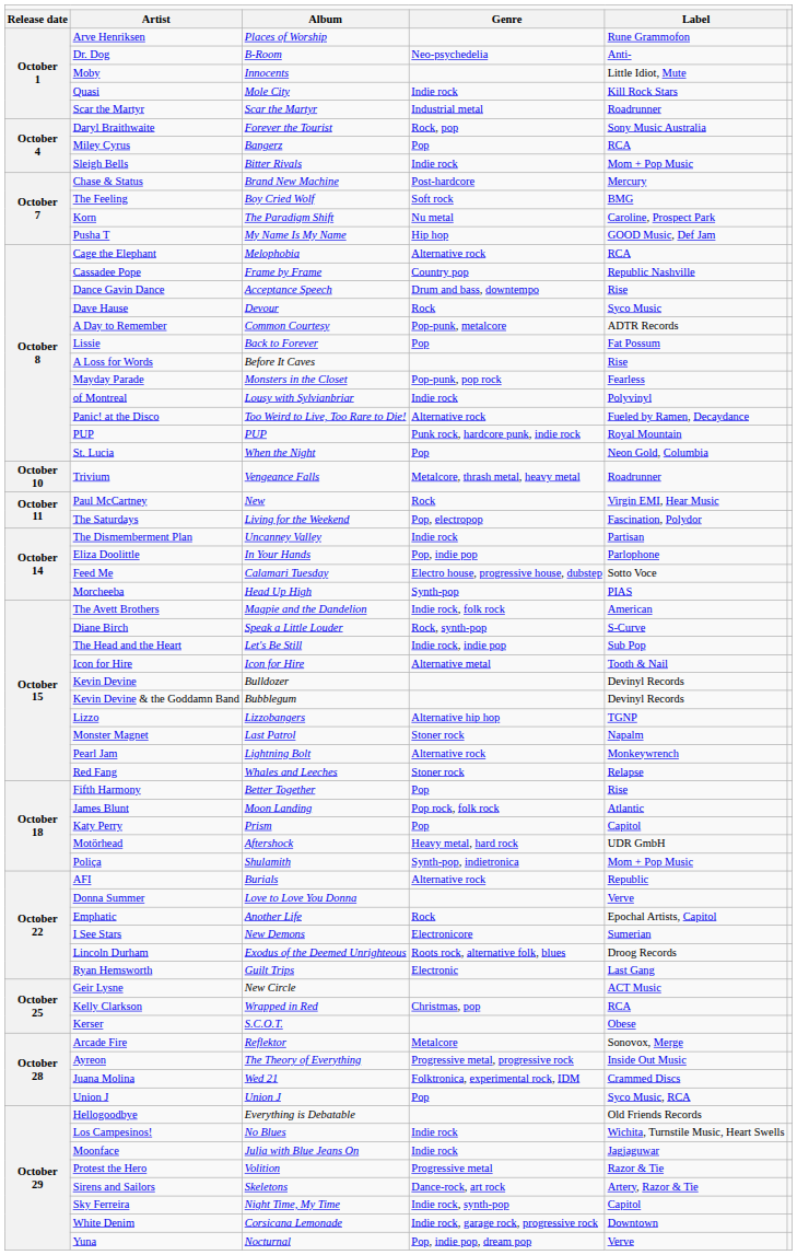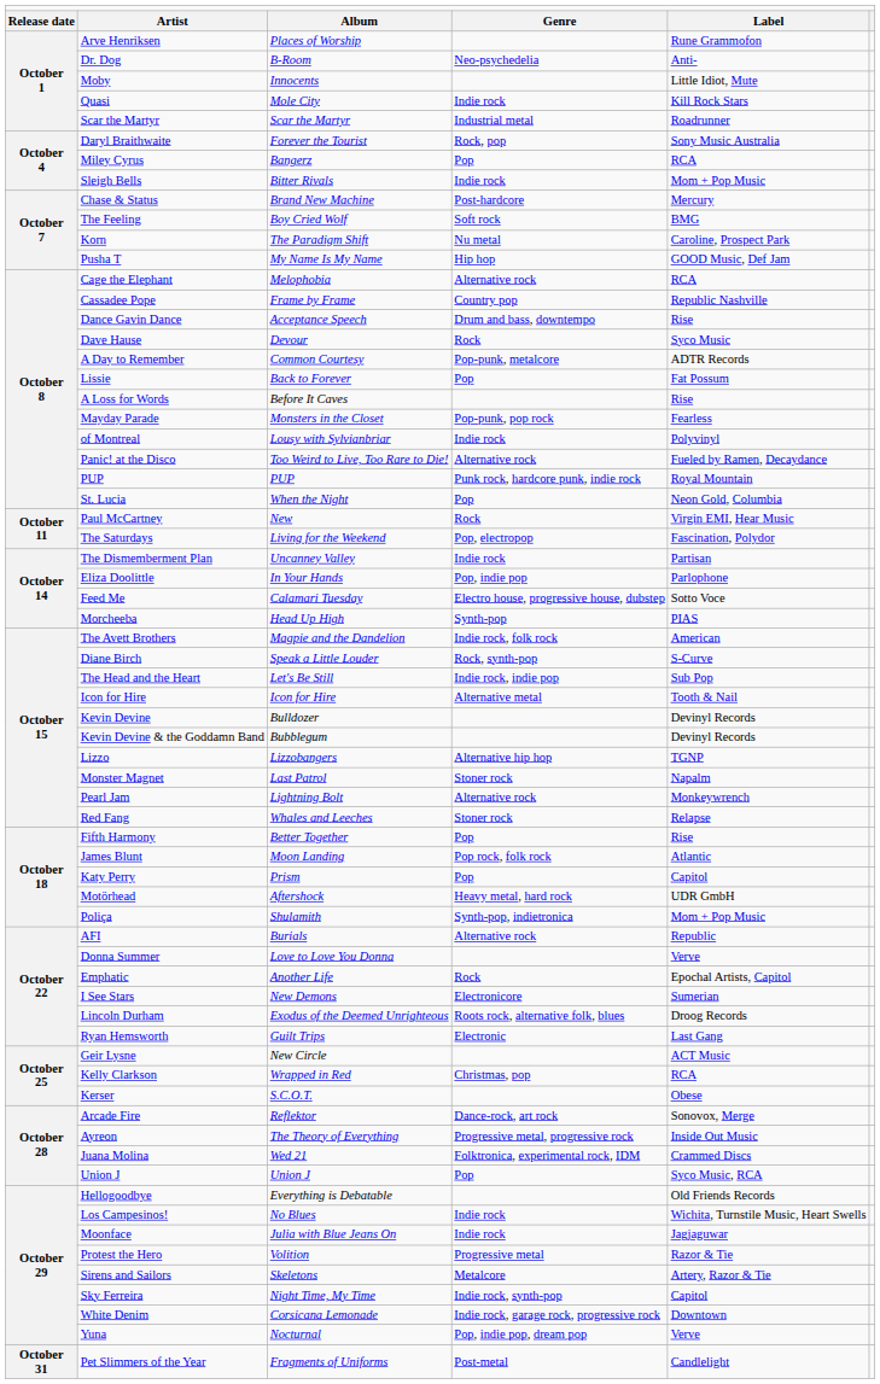 <table class="wikitable plainrowheaders">
 <tr>
 <td colspan="6" style="text-align:center;"></td>
 </tr>
 <tr>
 <th scope="col">Release date</th>
 <th scope="col">Artist</th>
 <th scope="col">Album</th>
 <th scope="col">Genre</th>
 <th scope="col">Label</th>
 <th scope="col"></th>
 </tr>
 <tr>
 <th scope="row" rowspan="5" style="text-align:center;">October<br>1</th>
 <td><a href='#'>Arve Henriksen</a></td>
 <td><em><a href='#'>Places of Worship</a></em></td>
 <td></td>
 <td><a href='#'>Rune Grammofon</a></td>
 <td></td>
 </tr>
 <tr>
 <td><a href='#'>Dr. Dog</a></td>
 <td><em><a href='#'>B-Room</a></em></td>
 <td><a href='#'>Neo-psychedelia</a></td>
 <td><a href='#'>Anti-</a></td>
 <td></td>
 </tr>
 <tr>
 <td><a href='#'>Moby</a></td>
 <td><em><a href='#'>Innocents</a></em></td>
 <td></td>
 <td>Little Idiot, <a href='#'>Mute</a></td>
 <td></td>
 </tr>
 <tr>
 <td><a href='#'>Quasi</a></td>
 <td><em><a href='#'>Mole City</a></em></td>
 <td><a href='#'>Indie rock</a></td>
 <td><a href='#'>Kill Rock Stars</a></td>
 <td></td>
 </tr>
 <tr>
 <td><a href='#'>Scar the Martyr</a></td>
 <td><em><a href='#'>Scar the Martyr</a></em></td>
 <td><a href='#'>Industrial metal</a></td>
 <td><a href='#'>Roadrunner</a></td>
 <td></td>
 </tr>
 <tr>
 <th scope="row" rowspan="3" style="text-align:center;">October<br>4</th>
 <td><a href='#'>Daryl Braithwaite</a></td>
 <td><em><a href='#'>Forever the Tourist</a></em></td>
 <td><a href='#'>Rock</a>, <a href='#'>pop</a></td>
 <td><a href='#'>Sony Music Australia</a></td>
 <td></td>
 </tr>
 <tr>
 <td><a href='#'>Miley Cyrus</a></td>
 <td><em><a href='#'>Bangerz</a></em></td>
 <td><a href='#'>Pop</a></td>
 <td><a href='#'>RCA</a></td>
 <td></td>
 </tr>
 <tr>
 <td><a href='#'>Sleigh Bells</a></td>
 <td><em><a href='#'>Bitter Rivals</a></em></td>
 <td><a href='#'>Indie rock</a></td>
 <td><a href='#'>Mom + Pop Music</a></td>
 <td></td>
 </tr>
 <tr>
 <th scope="row" rowspan="4" style="text-align:center;">October<br>7</th>
 <td><a href='#'>Chase & Status</a></td>
 <td><em><a href='#'>Brand New Machine</a></em></td>
 <td><a href='#'>Post-hardcore</a></td>
 <td><a href='#'>Mercury</a></td>
 <td></td>
 </tr>
 <tr>
 <td><a href='#'>The Feeling</a></td>
 <td><em><a href='#'>Boy Cried Wolf</a></em></td>
 <td><a href='#'>Soft rock</a></td>
 <td><a href='#'>BMG</a></td>
 <td></td>
 </tr>
 <tr>
 <td><a href='#'>Korn</a></td>
 <td><em><a href='#'>The Paradigm Shift</a></em></td>
 <td><a href='#'>Nu metal</a></td>
 <td><a href='#'>Caroline</a>, <a href='#'>Prospect Park</a></td>
 <td></td>
 </tr>
 <tr>
 <td><a href='#'>Pusha T</a></td>
 <td><em><a href='#'>My Name Is My Name</a></em></td>
 <td><a href='#'>Hip hop</a></td>
 <td><a href='#'>GOOD Music</a>, <a href='#'>Def Jam</a></td>
 <td></td>
 </tr>
 <tr>
 <th scope="row" rowspan="12" style="text-align:center;">October<br>8</th>
 <td><a href='#'>Cage the Elephant</a></td>
 <td><em><a href='#'>Melophobia</a></em></td>
 <td><a href='#'>Alternative rock</a></td>
 <td><a href='#'>RCA</a></td>
 <td></td>
 </tr>
 <tr>
 <td><a href='#'>Cassadee Pope</a></td>
 <td><em><a href='#'>Frame by Frame</a></em></td>
 <td><a href='#'>Country pop</a></td>
 <td><a href='#'>Republic Nashville</a></td>
 <td></td>
 </tr>
 <tr>
 <td><a href='#'>Dance Gavin Dance</a></td>
 <td><em><a href='#'>Acceptance Speech</a></em></td>
 <td><a href='#'>Drum and bass</a>, <a href='#'>downtempo</a></td>
 <td><a href='#'>Rise</a></td>
 <td></td>
 </tr>
 <tr>
 <td><a href='#'>Dave Hause</a></td>
 <td><em><a href='#'>Devour</a></em></td>
 <td><a href='#'>Rock</a></td>
 <td><a href='#'>Syco Music</a></td>
 <td></td>
 </tr>
 <tr>
 <td><a href='#'>A Day to Remember</a></td>
 <td><em><a href='#'>Common Courtesy</a></em></td>
 <td><a href='#'>Pop-punk</a>, <a href='#'>metalcore</a></td>
 <td>ADTR Records</td>
 <td></td>
 </tr>
 <tr>
 <td><a href='#'>Lissie</a></td>
 <td><em><a href='#'>Back to Forever</a></em></td>
 <td><a href='#'>Pop</a></td>
 <td><a href='#'>Fat Possum</a></td>
 <td></td>
 </tr>
 <tr>
 <td><a href='#'>A Loss for Words</a></td>
 <td><em>Before It Caves</em></td>
 <td></td>
 <td><a href='#'>Rise</a></td>
 <td></td>
 </tr>
 <tr>
 <td><a href='#'>Mayday Parade</a></td>
 <td><em><a href='#'>Monsters in the Closet</a></em></td>
 <td><a href='#'>Pop-punk</a>, <a href='#'>pop rock</a></td>
 <td><a href='#'>Fearless</a></td>
 <td></td>
 </tr>
 <tr>
 <td><a href='#'>of Montreal</a></td>
 <td><em><a href='#'>Lousy with Sylvianbriar</a></em></td>
 <td><a href='#'>Indie rock</a></td>
 <td><a href='#'>Polyvinyl</a></td>
 <td></td>
 </tr>
 <tr>
 <td><a href='#'>Panic! at the Disco</a></td>
 <td><em><a href='#'>Too Weird to Live, Too Rare to Die!</a></em></td>
 <td><a href='#'>Alternative rock</a></td>
 <td><a href='#'>Fueled by Ramen</a>, <a href='#'>Decaydance</a></td>
 <td></td>
 </tr>
 <tr>
 <td><a href='#'>PUP</a></td>
 <td><em><a href='#'>PUP</a></em></td>
 <td><a href='#'>Punk rock</a>, <a href='#'>hardcore punk</a>, <a href='#'>indie rock</a></td>
 <td><a href='#'>Royal Mountain</a></td>
 <td></td>
 </tr>
 <tr>
 <td><a href='#'>St. Lucia</a></td>
 <td><em><a href='#'>When the Night</a></em></td>
 <td><a href='#'>Pop</a></td>
 <td><a href='#'>Neon Gold</a>, <a href='#'>Columbia</a></td>
-<td></td>
-</tr>
-<tr>
-<th scope="row" style="text-align:center;">October<br>10</th>
-<td><a href='#'>Trivium</a></td>
-<td><em><a href='#'>Vengeance Falls</a></em></td>
-<td><a href='#'>Metalcore</a>, <a href='#'>thrash metal</a>, <a href='#'>heavy metal</a></td>
-<td><a href='#'>Roadrunner</a></td>
 <td></td>
 </tr>
 <tr>
 <th scope="row" rowspan="2" style="text-align:center;">October<br>11</th>
 <td><a href='#'>Paul McCartney</a></td>
 <td><em><a href='#'>New</a></em></td>
 <td><a href='#'>Rock</a></td>
 <td><a href='#'>Virgin EMI</a>, <a href='#'>Hear Music</a></td>
 <td></td>
 </tr>
 <tr>
 <td><a href='#'>The Saturdays</a></td>
 <td><em><a href='#'>Living for the Weekend</a></em></td>
 <td><a href='#'>Pop</a>, <a href='#'>electropop</a></td>
 <td><a href='#'>Fascination</a>, <a href='#'>Polydor</a></td>
 <td></td>
 </tr>
 <tr>
 <th scope="row" rowspan="4" style="text-align:center;">October<br>14</th>
 <td><a href='#'>The Dismemberment Plan</a></td>
 <td><em><a href='#'>Uncanney Valley</a></em></td>
 <td><a href='#'>Indie rock</a></td>
 <td><a href='#'>Partisan</a></td>
 <td></td>
 </tr>
 <tr>
 <td><a href='#'>Eliza Doolittle</a></td>
 <td><em><a href='#'>In Your Hands</a></em></td>
 <td><a href='#'>Pop</a>, <a href='#'>indie pop</a></td>
 <td><a href='#'>Parlophone</a></td>
 <td></td>
 </tr>
 <tr>
 <td><a href='#'>Feed Me</a></td>
 <td><em><a href='#'>Calamari Tuesday</a></em></td>
 <td><a href='#'>Electro house</a>, <a href='#'>progressive house</a>, <a href='#'>dubstep</a></td>
 <td>Sotto Voce</td>
 <td></td>
 </tr>
 <tr>
 <td><a href='#'>Morcheeba</a></td>
 <td><em><a href='#'>Head Up High</a></em></td>
 <td><a href='#'>Synth-pop</a></td>
 <td><a href='#'>PIAS</a></td>
 <td></td>
 </tr>
 <tr>
 <th scope="row" rowspan="10" style="text-align:center;">October<br>15</th>
 <td><a href='#'>The Avett Brothers</a></td>
 <td><em><a href='#'>Magpie and the Dandelion</a></em></td>
 <td><a href='#'>Indie rock</a>, <a href='#'>folk rock</a></td>
 <td><a href='#'>American</a></td>
 <td></td>
 </tr>
 <tr>
 <td><a href='#'>Diane Birch</a></td>
 <td><em><a href='#'>Speak a Little Louder</a></em></td>
 <td><a href='#'>Rock</a>, <a href='#'>synth-pop</a></td>
 <td><a href='#'>S-Curve</a></td>
 <td></td>
 </tr>
 <tr>
 <td><a href='#'>The Head and the Heart</a></td>
 <td><em><a href='#'>Let's Be Still</a></em></td>
 <td><a href='#'>Indie rock</a>, <a href='#'>indie pop</a></td>
 <td><a href='#'>Sub Pop</a></td>
 <td></td>
 </tr>
 <tr>
 <td><a href='#'>Icon for Hire</a></td>
 <td><em><a href='#'>Icon for Hire</a></em></td>
 <td><a href='#'>Alternative metal</a></td>
 <td><a href='#'>Tooth & Nail</a></td>
 <td></td>
 </tr>
 <tr>
 <td><a href='#'>Kevin Devine</a></td>
 <td><em>Bulldozer</em></td>
 <td></td>
 <td>Devinyl Records</td>
 <td></td>
 </tr>
 <tr>
 <td><a href='#'>Kevin Devine</a> & the Goddamn Band</td>
 <td><em>Bubblegum</em></td>
 <td></td>
 <td>Devinyl Records</td>
 <td></td>
 </tr>
 <tr>
 <td><a href='#'>Lizzo</a></td>
 <td><em><a href='#'>Lizzobangers</a></em></td>
 <td><a href='#'>Alternative hip hop</a></td>
 <td><a href='#'>TGNP</a></td>
 <td></td>
 </tr>
 <tr>
 <td><a href='#'>Monster Magnet</a></td>
 <td><em><a href='#'>Last Patrol</a></em></td>
 <td><a href='#'>Stoner rock</a></td>
 <td><a href='#'>Napalm</a></td>
 <td></td>
 </tr>
 <tr>
 <td><a href='#'>Pearl Jam</a></td>
 <td><em><a href='#'>Lightning Bolt</a></em></td>
 <td><a href='#'>Alternative rock</a></td>
 <td><a href='#'>Monkeywrench</a></td>
 <td></td>
 </tr>
 <tr>
 <td><a href='#'>Red Fang</a></td>
 <td><em><a href='#'>Whales and Leeches</a></em></td>
 <td><a href='#'>Stoner rock</a></td>
 <td><a href='#'>Relapse</a></td>
 <td></td>
 </tr>
 <tr>
 <th scope="row" rowspan="5" style="text-align:center;">October<br>18</th>
 <td><a href='#'>Fifth Harmony</a></td>
 <td><em><a href='#'>Better Together</a></em></td>
 <td><a href='#'>Pop</a></td>
 <td><a href='#'>Rise</a></td>
 <td></td>
 </tr>
 <tr>
 <td><a href='#'>James Blunt</a></td>
 <td><em><a href='#'>Moon Landing</a></em></td>
 <td><a href='#'>Pop rock</a>, <a href='#'>folk rock</a></td>
 <td><a href='#'>Atlantic</a></td>
 <td></td>
 </tr>
 <tr>
 <td><a href='#'>Katy Perry</a></td>
 <td><em><a href='#'>Prism</a></em></td>
 <td><a href='#'>Pop</a></td>
 <td><a href='#'>Capitol</a></td>
 <td></td>
 </tr>
 <tr>
 <td><a href='#'>Motörhead</a></td>
 <td><em><a href='#'>Aftershock</a></em></td>
 <td><a href='#'>Heavy metal</a>, <a href='#'>hard rock</a></td>
 <td>UDR GmbH</td>
 <td></td>
 </tr>
 <tr>
 <td><a href='#'>Poliça</a></td>
 <td><em><a href='#'>Shulamith</a></em></td>
 <td><a href='#'>Synth-pop</a>, <a href='#'>indietronica</a></td>
 <td><a href='#'>Mom + Pop Music</a></td>
 <td></td>
 </tr>
 <tr>
 <th scope="row" rowspan="6" style="text-align:center;">October<br>22</th>
 <td><a href='#'>AFI</a></td>
 <td><em><a href='#'>Burials</a></em></td>
 <td><a href='#'>Alternative rock</a></td>
 <td><a href='#'>Republic</a></td>
 <td></td>
 </tr>
 <tr>
 <td><a href='#'>Donna Summer</a></td>
 <td><em><a href='#'>Love to Love You Donna</a></em></td>
 <td></td>
 <td><a href='#'>Verve</a></td>
 <td></td>
 </tr>
 <tr>
 <td><a href='#'>Emphatic</a></td>
 <td><em><a href='#'>Another Life</a></em></td>
 <td><a href='#'>Rock</a></td>
 <td>Epochal Artists, <a href='#'>Capitol</a></td>
 <td></td>
 </tr>
 <tr>
 <td><a href='#'>I See Stars</a></td>
 <td><em><a href='#'>New Demons</a></em></td>
 <td><a href='#'>Electronicore</a></td>
 <td><a href='#'>Sumerian</a></td>
 <td></td>
 </tr>
 <tr>
 <td><a href='#'>Lincoln Durham</a></td>
 <td><em><a href='#'>Exodus of the Deemed Unrighteous</a></em></td>
 <td><a href='#'>Roots rock</a>, <a href='#'>alternative folk</a>, <a href='#'>blues</a></td>
 <td>Droog Records</td>
 <td></td>
 </tr>
 <tr>
 <td><a href='#'>Ryan Hemsworth</a></td>
 <td><em><a href='#'>Guilt Trips</a></em></td>
 <td><a href='#'>Electronic</a></td>
 <td><a href='#'>Last Gang</a></td>
 <td></td>
 </tr>
 <tr>
 <th scope="row" rowspan="3" style="text-align:center;">October<br>25</th>
 <td><a href='#'>Geir Lysne</a></td>
 <td><em>New Circle</em></td>
 <td></td>
 <td><a href='#'>ACT Music</a></td>
 <td></td>
 </tr>
 <tr>
 <td><a href='#'>Kelly Clarkson</a></td>
 <td><em><a href='#'>Wrapped in Red</a></em></td>
 <td><a href='#'>Christmas</a>, <a href='#'>pop</a></td>
 <td><a href='#'>RCA</a></td>
 <td></td>
 </tr>
 <tr>
 <td><a href='#'>Kerser</a></td>
 <td><em><a href='#'>S.C.O.T.</a></em></td>
 <td></td>
 <td><a href='#'>Obese</a></td>
 <td></td>
 </tr>
 <tr>
 <th scope="row" rowspan="4" style="text-align:center;">October<br>28</th>
 <td><a href='#'>Arcade Fire</a></td>
 <td><em><a href='#'>Reflektor</a></em></td>
-<td><a href='#'>Metalcore</a></td>
+<td><a href='#'>Dance-rock</a>, <a href='#'>art rock</a></td>
 <td>Sonovox, <a href='#'>Merge</a></td>
 <td></td>
 </tr>
 <tr>
 <td><a href='#'>Ayreon</a></td>
 <td><em><a href='#'>The Theory of Everything</a></em></td>
 <td><a href='#'>Progressive metal</a>, <a href='#'>progressive rock</a></td>
 <td><a href='#'>Inside Out Music</a></td>
 <td></td>
 </tr>
 <tr>
 <td><a href='#'>Juana Molina</a></td>
 <td><em><a href='#'>Wed 21</a></em></td>
 <td><a href='#'>Folktronica</a>, <a href='#'>experimental rock</a>, <a href='#'>IDM</a></td>
 <td><a href='#'>Crammed Discs</a></td>
 <td></td>
 </tr>
 <tr>
 <td><a href='#'>Union J</a></td>
 <td><em><a href='#'>Union J</a></em></td>
 <td><a href='#'>Pop</a></td>
 <td><a href='#'>Syco Music</a>, <a href='#'>RCA</a></td>
 <td></td>
 </tr>
 <tr>
 <th scope="row" rowspan="8" style="text-align:center;">October<br>29</th>
 <td><a href='#'>Hellogoodbye</a></td>
 <td><em>Everything is Debatable</em></td>
 <td></td>
 <td>Old Friends Records</td>
 <td></td>
 </tr>
 <tr>
 <td><a href='#'>Los Campesinos!</a></td>
 <td><em><a href='#'>No Blues</a></em></td>
 <td><a href='#'>Indie rock</a></td>
 <td><a href='#'>Wichita</a>, Turnstile Music, Heart Swells</td>
 <td></td>
 </tr>
 <tr>
 <td><a href='#'>Moonface</a></td>
 <td><em><a href='#'>Julia with Blue Jeans On</a></em></td>
 <td><a href='#'>Indie rock</a></td>
 <td><a href='#'>Jagjaguwar</a></td>
 <td></td>
 </tr>
 <tr>
 <td><a href='#'>Protest the Hero</a></td>
 <td><em><a href='#'>Volition</a></em></td>
 <td><a href='#'>Progressive metal</a></td>
 <td><a href='#'>Razor & Tie</a></td>
 <td></td>
 </tr>
 <tr>
 <td><a href='#'>Sirens and Sailors</a></td>
 <td><em><a href='#'>Skeletons</a></em></td>
-<td><a href='#'>Dance-rock</a>, <a href='#'>art rock</a></td>
+<td><a href='#'>Metalcore</a></td>
 <td><a href='#'>Artery</a>, <a href='#'>Razor & Tie</a></td>
 <td></td>
 </tr>
 <tr>
 <td><a href='#'>Sky Ferreira</a></td>
 <td><em><a href='#'>Night Time, My Time</a></em></td>
 <td><a href='#'>Indie rock</a>, <a href='#'>synth-pop</a></td>
 <td><a href='#'>Capitol</a></td>
 <td></td>
 </tr>
 <tr>
 <td><a href='#'>White Denim</a></td>
 <td><em><a href='#'>Corsicana Lemonade</a></em></td>
 <td><a href='#'>Indie rock</a>, <a href='#'>garage rock</a>, <a href='#'>progressive rock</a></td>
 <td><a href='#'>Downtown</a></td>
 <td></td>
 </tr>
 <tr>
 <td><a href='#'>Yuna</a></td>
 <td><em><a href='#'>Nocturnal</a></em></td>
 <td><a href='#'>Pop</a>, <a href='#'>indie pop</a>, <a href='#'>dream pop</a></td>
 <td><a href='#'>Verve</a></td>
 <td></td>
 </tr>
+<tr>
+<th scope="row" style="text-align:center;">October<br>31</th>
+<td><a href='#'>Pet Slimmers of the Year</a></td>
+<td><em><a href='#'>Fragments of Uniforms</a></em></td>
+<td><a href='#'>Post-metal</a></td>
+<td><a href='#'>Candlelight</a></td>
+<td></td>
+</tr>
 </table>
